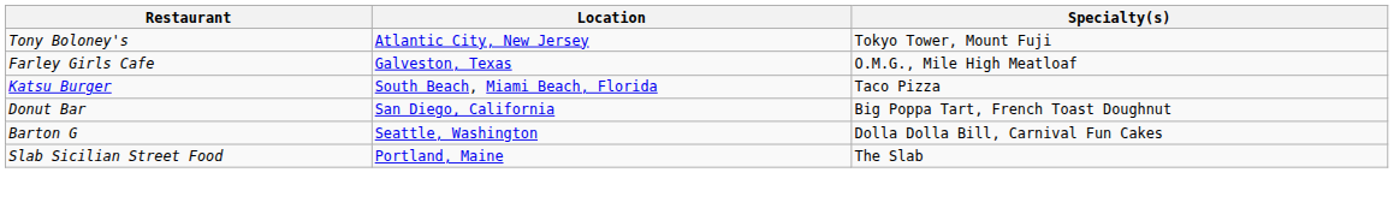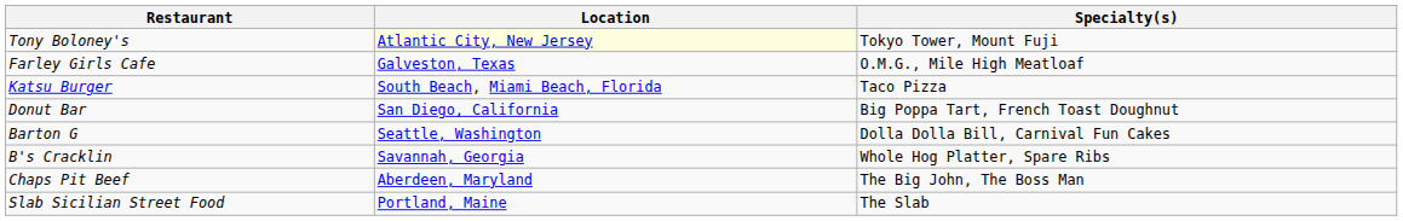 <table class="wikitable" style="width:100%;">
 <tr>
 <th>Restaurant</th>
 <th>Location</th>
 <th>Specialty(s)</th>
 </tr>
 <tr>
 <td><em>Tony Boloney's</em></td>
-<td><a href='#'>Atlantic City, New Jersey</a></td>
+<td style="background: lightyellow;"><a href='#'>Atlantic City, New Jersey</a></td>
 <td>Tokyo Tower, Mount Fuji</td>
 </tr>
 <tr>
 <td><em>Farley Girls Cafe</em></td>
 <td><a href='#'>Galveston, Texas</a></td>
 <td>O.M.G., Mile High Meatloaf</td>
 </tr>
 <tr>
 <td><em><a href='#'>Katsu Burger</a></em></td>
 <td><a href='#'>South Beach</a>, <a href='#'>Miami Beach, Florida</a></td>
 <td>Taco Pizza</td>
 </tr>
 <tr>
 <td><em>Donut Bar</em></td>
 <td><a href='#'>San Diego, California</a></td>
 <td>Big Poppa Tart, French Toast Doughnut</td>
 </tr>
 <tr>
 <td><em>Barton G</em></td>
 <td><a href='#'>Seattle, Washington</a></td>
 <td>Dolla Dolla Bill, Carnival Fun Cakes</td>
 </tr>
 <tr>
+<td><em>B's Cracklin</em></td>
+<td><a href='#'>Savannah, Georgia</a></td>
+<td>Whole Hog Platter, Spare Ribs</td>
+</tr>
+<tr>
+<td><em>Chaps Pit Beef</em></td>
+<td><a href='#'>Aberdeen, Maryland</a></td>
+<td>The Big John, The Boss Man</td>
+</tr>
+<tr>
 <td><em>Slab Sicilian Street Food</em></td>
 <td><a href='#'>Portland, Maine</a></td>
 <td>The Slab</td>
 </tr>
 </table>
